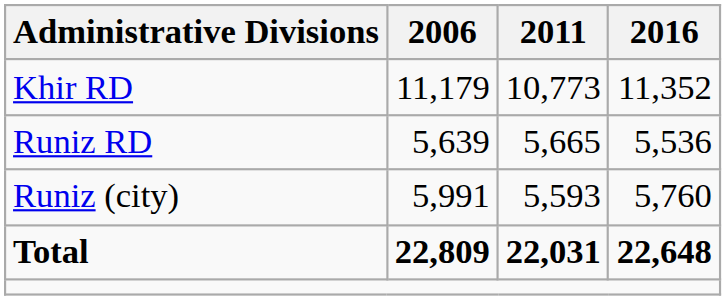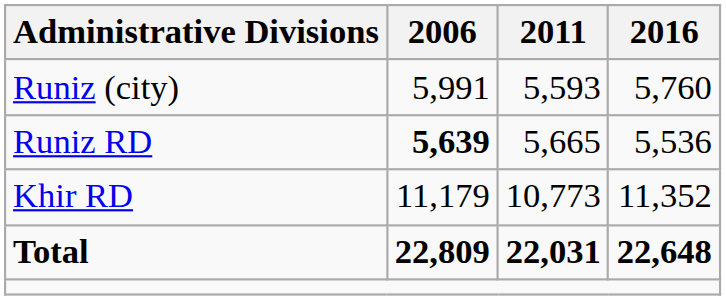 <table class="wikitable">
 <tr>
 <th>Administrative Divisions</th>
 <th>2006</th>
 <th>2011</th>
 <th>2016</th>
 </tr>
 <tr>
+<td><a href='#'>Runiz</a> (city)</td>
+<td style="text-align: right;">5,991</td>
+<td style="text-align: right;">5,593</td>
+<td style="text-align: right;">5,760</td>
+</tr>
+<tr>
+<td><a href='#'>Runiz RD</a></td>
+<td style="text-align: right;"><strong>5,639</strong></td>
+<td style="text-align: right;">5,665</td>
+<td style="text-align: right;">5,536</td>
+</tr>
+<tr>
 <td><a href='#'>Khir RD</a></td>
 <td style="text-align: right;">11,179</td>
 <td style="text-align: right;">10,773</td>
 <td style="text-align: right;">11,352</td>
-</tr>
-<tr>
-<td><a href='#'>Runiz RD</a></td>
-<td style="text-align: right;">5,639</td>
-<td style="text-align: right;">5,665</td>
-<td style="text-align: right;">5,536</td>
-</tr>
-<tr>
-<td><a href='#'>Runiz</a> (city)</td>
-<td style="text-align: right;">5,991</td>
-<td style="text-align: right;">5,593</td>
-<td style="text-align: right;">5,760</td>
 </tr>
 <tr>
 <td><strong>Total</strong></td>
 <td style="text-align: right;"><strong>22,809</strong></td>
 <td style="text-align: right;"><strong>22,031</strong></td>
 <td style="text-align: right;"><strong>22,648</strong></td>
 </tr>
 <tr>
 <td colspan=4></td>
 </tr>
 </table>
